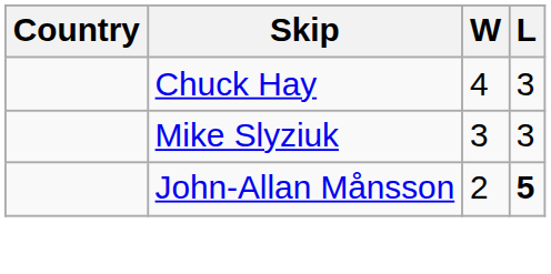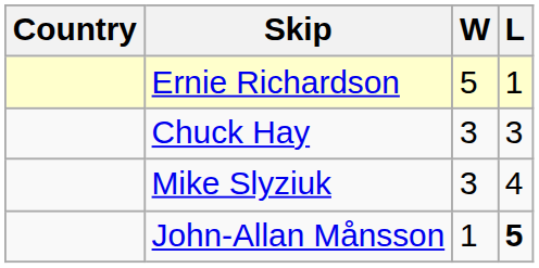 <table class="wikitable">
 <tr>
 <th>Country</th>
 <th>Skip</th>
 <th>W</th>
 <th>L</th>
 </tr>
+<tr bgcolor=#ffffcc>
+<td></td>
+<td><a href='#'>Ernie Richardson</a></td>
+<td>5</td>
+<td>1</td>
+</tr>
 <tr>
 <td></td>
 <td><a href='#'>Chuck Hay</a></td>
-<td>4</td>
+<td>3</td>
 <td>3</td>
 </tr>
 <tr>
 <td></td>
 <td><a href='#'>Mike Slyziuk</a></td>
 <td>3</td>
-<td>3</td>
+<td>4</td>
 </tr>
 <tr>
 <td></td>
 <td><a href='#'>John-Allan Månsson</a></td>
-<td>2</td>
+<td>1</td>
 <td><strong>5</strong></td>
 </tr>
 </table>
